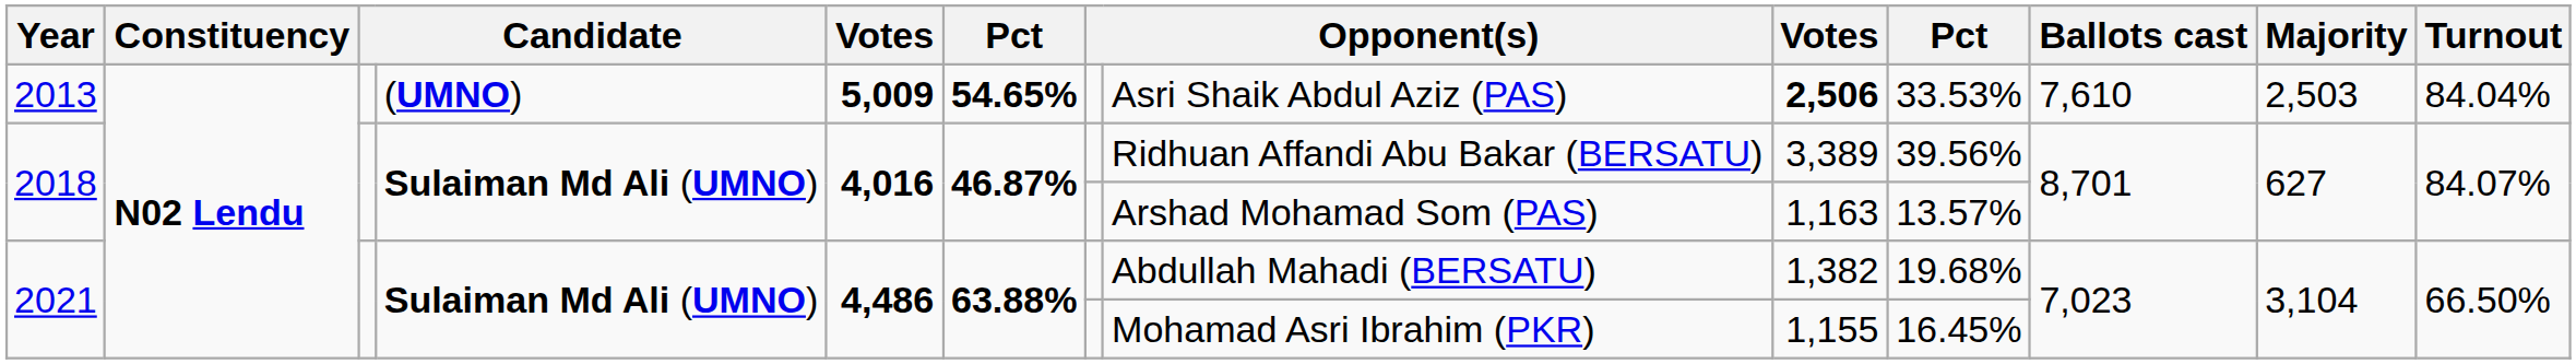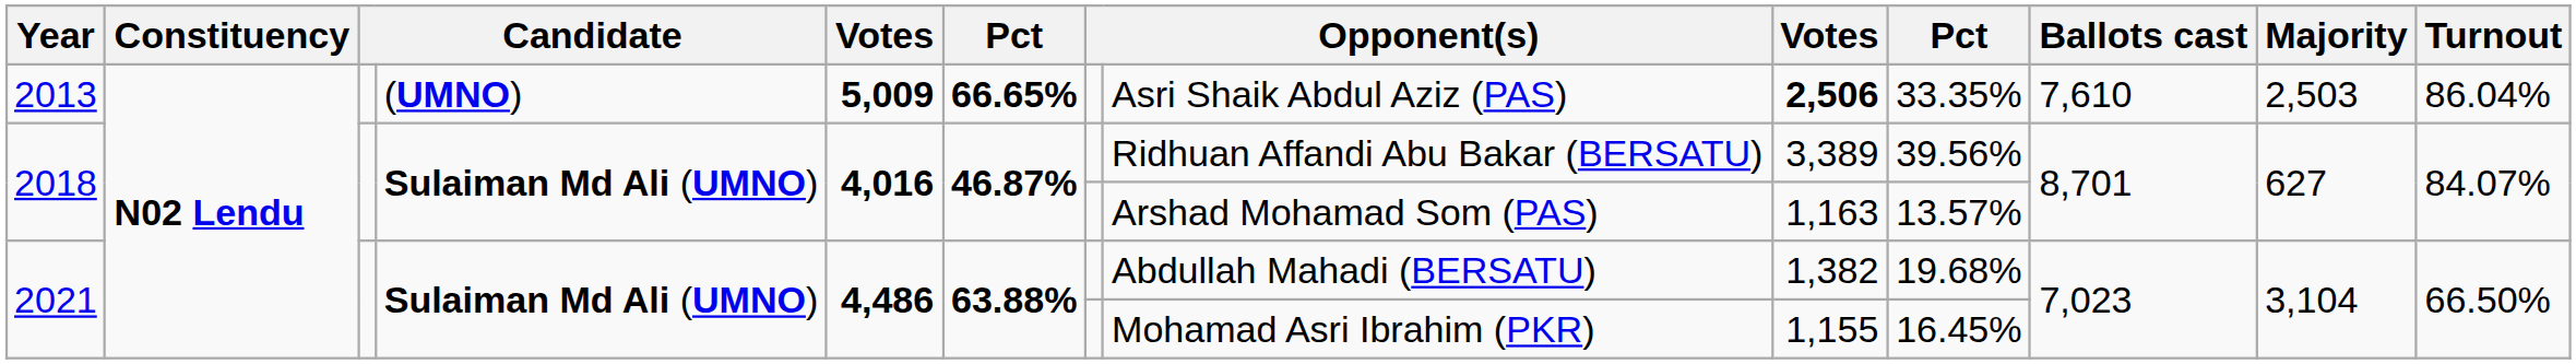 <table class="wikitable" style="margin:0.5em ; font-size:95%">
 <tr>
 <th>Year</th>
 <th>Constituency</th>
 <th colspan=2>Candidate</th>
 <th>Votes</th>
 <th>Pct</th>
 <th colspan=2>Opponent(s)</th>
 <th>Votes</th>
 <th>Pct</th>
 <th>Ballots cast</th>
 <th>Majority</th>
 <th>Turnout</th>
 </tr>
 <tr>
 <td><a href='#'>2013</a></td>
 <td rowspan=5><strong>N02 <a href='#'>Lendu</a></strong></td>
 <td></td>
 <td> (<a href='#'><strong>UMNO</strong></a>)</td>
 <td align="right"><strong>5,009</strong></td>
-<td><strong>54.65%</strong></td>
+<td><strong>66.65%</strong></td>
 <td></td>
 <td>Asri Shaik Abdul Aziz (<a href='#'>PAS</a>)</td>
 <td align="right"><strong>2,506</strong></td>
-<td>33.53%</td>
+<td>33.35%</td>
 <td>7,610</td>
 <td>2,503</td>
-<td>84.04%</td>
+<td>86.04%</td>
 </tr>
 <tr>
 <td rowspan="2"><a href='#'>2018</a></td>
 <td rowspan="2" ></td>
 <td rowspan="2"><strong>Sulaiman Md Ali</strong> (<a href='#'><strong>UMNO</strong></a>)</td>
 <td rowspan="2"  align="right"><strong>4,016</strong></td>
 <td rowspan="2"><strong>46.87%</strong></td>
 <td></td>
 <td>Ridhuan Affandi Abu Bakar (<a href='#'>BERSATU</a>)</td>
 <td align="right">3,389</td>
 <td>39.56%</td>
 <td rowspan="2">8,701</td>
 <td rowspan="2">627</td>
 <td rowspan="2">84.07%</td>
 </tr>
 <tr>
 <td></td>
 <td>Arshad Mohamad Som (<a href='#'>PAS</a>)</td>
 <td align="right">1,163</td>
 <td>13.57%</td>
 </tr>
 <tr>
 <td rowspan=2><a href='#'>2021</a></td>
 <td rowspan=2 ></td>
 <td rowspan=2><strong>Sulaiman Md Ali</strong> (<a href='#'><strong>UMNO</strong></a>)</td>
 <td rowspan=2 align="right"><strong>4,486</strong></td>
 <td rowspan=2><strong>63.88%</strong></td>
 <td></td>
 <td>Abdullah Mahadi (<a href='#'>BERSATU</a>)</td>
 <td align="right">1,382</td>
 <td>19.68%</td>
 <td rowspan=2>7,023</td>
 <td rowspan=2>3,104</td>
 <td rowspan=2>66.50%</td>
 </tr>
 <tr>
 <td></td>
 <td>Mohamad Asri Ibrahim (<a href='#'>PKR</a>)</td>
 <td align="right">1,155</td>
 <td>16.45%</td>
 </tr>
 </table>
